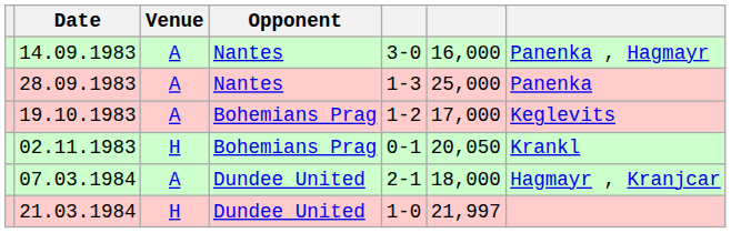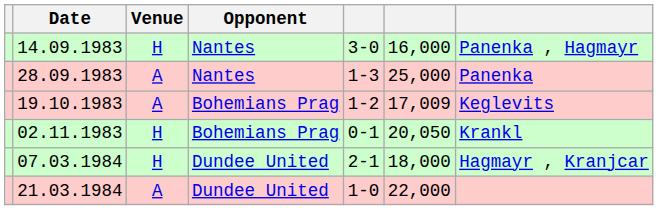 <table class="wikitable" Style="text-align: center">
 <tr>
 <th></th>
 <th>Date</th>
 <th>Venue</th>
 <th>Opponent</th>
 <th></th>
 <th></th>
 <th></th>
 </tr>
 <tr style="background:#cfc">
 <td></td>
 <td>14.09.1983</td>
-<td><a href='#'>A</a></td>
+<td><a href='#'>H</a></td>
 <td align="left"><a href='#'>Nantes</a> </td>
 <td>3-0</td>
 <td align="right">16,000</td>
 <td align="left"><a href='#'>Panenka</a>  , <a href='#'>Hagmayr</a> </td>
 </tr>
 <tr style="background:#fcc">
 <td></td>
 <td>28.09.1983</td>
 <td><a href='#'>A</a></td>
 <td align="left"><a href='#'>Nantes</a> </td>
 <td>1-3</td>
 <td align="right">25,000</td>
 <td align="left"><a href='#'>Panenka</a> </td>
 </tr>
 <tr style="background:#fcc">
 <td></td>
 <td>19.10.1983</td>
 <td><a href='#'>A</a></td>
 <td align="left"><a href='#'>Bohemians Prag</a> </td>
 <td>1-2</td>
-<td align="right">17,000</td>
+<td align="right">17,009</td>
 <td align="left"><a href='#'>Keglevits</a> </td>
 </tr>
 <tr style="background:#cfc">
 <td></td>
 <td>02.11.1983</td>
 <td><a href='#'>H</a></td>
 <td align="left"><a href='#'>Bohemians Prag</a> </td>
 <td>0-1</td>
 <td align="right">20,050</td>
 <td align="left"><a href='#'>Krankl</a> </td>
 </tr>
 <tr style="background:#cfc">
 <td></td>
 <td>07.03.1984</td>
-<td><a href='#'>A</a></td>
+<td><a href='#'>H</a></td>
 <td align="left"><a href='#'>Dundee United</a> </td>
 <td>2-1</td>
 <td align="right">18,000</td>
 <td align="left"><a href='#'>Hagmayr</a> , <a href='#'>Kranjcar</a> </td>
 </tr>
 <tr style="background:#fcc">
 <td></td>
 <td>21.03.1984</td>
-<td><a href='#'>H</a></td>
+<td><a href='#'>A</a></td>
 <td align="left"><a href='#'>Dundee United</a> </td>
 <td>1-0</td>
-<td align="right">21,997</td>
+<td align="right">22,000</td>
 <td align="left"></td>
 </tr>
 </table>
